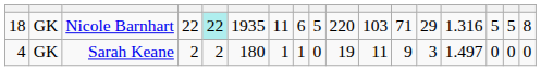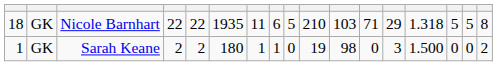 <table class="wikitable sortable" style="text-align:right;">
 <tr>
 <th></th>
 <th></th>
 <th></th>
 <th></th>
 <th></th>
 <th></th>
 <th></th>
 <th></th>
 <th></th>
 <th></th>
 <th></th>
 <th></th>
 <th></th>
 <th></th>
 <th></th>
 <th></th>
 <th></th>
 </tr>
 <tr>
 <td>18</td>
 <td>GK</td>
 <td><a href='#'>Nicole Barnhart</a></td>
 <td>22</td>
-<td style="background: paleturquoise;">22</td>
+<td>22</td>
 <td>1935</td>
 <td>11</td>
 <td>6</td>
 <td>5</td>
-<td>220</td>
+<td>210</td>
 <td>103</td>
 <td>71</td>
 <td>29</td>
-<td>1.316</td>
+<td>1.318</td>
 <td>5</td>
 <td>5</td>
 <td>8</td>
 </tr>
 <tr>
-<td>4</td>
+<td>1</td>
 <td>GK</td>
 <td><a href='#'>Sarah Keane</a></td>
 <td>2</td>
 <td>2</td>
 <td>180</td>
 <td>1</td>
 <td>1</td>
 <td>0</td>
 <td>19</td>
-<td>11</td>
-<td>9</td>
+<td>98</td>
+<td>0</td>
 <td>3</td>
-<td>1.497</td>
+<td>1.500</td>
 <td>0</td>
 <td>0</td>
-<td>0</td>
+<td>2</td>
 </tr>
 </table>
